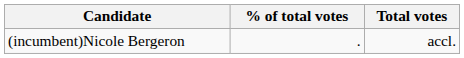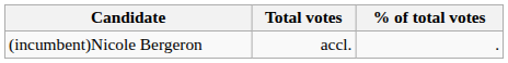 <table style="width:475px;" class="wikitable">
 <tr bgcolor="#EEEEEE">
 <th align="left">Candidate</th>
+<th align="right">Total votes</th>
 <th align="right">% of total votes</th>
-<th align="right">Total votes</th>
 </tr>
 <tr>
 <td align="left">(incumbent)Nicole Bergeron</td>
+<td align="right">accl.</td>
 <td align="right">.</td>
-<td align="right">accl.</td>
 </tr>
 </table>
